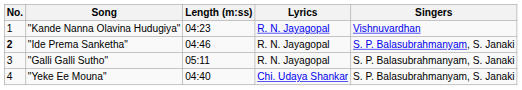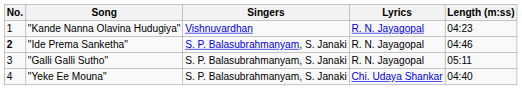 <table class="wikitable" style="font-size:95%;">
 <tr>
 <th>No.</th>
 <th>Song</th>
+<th>Singers</th>
+<th>Lyrics</th>
 <th>Length (m:ss)</th>
-<th>Lyrics</th>
-<th>Singers</th>
 </tr>
 <tr>
 <td>1</td>
 <td>"Kande Nanna Olavina Hudugiya"</td>
+<td><a href='#'>Vishnuvardhan</a></td>
+<td><a href='#'>R. N. Jayagopal</a></td>
 <td>04:23</td>
-<td><a href='#'>R. N. Jayagopal</a></td>
-<td><a href='#'>Vishnuvardhan</a></td>
 </tr>
 <tr>
 <td><strong>2</strong></td>
 <td>"Ide Prema Sanketha"</td>
+<td><a href='#'>S. P. Balasubrahmanyam</a>, S. Janaki</td>
+<td>R. N. Jayagopal</td>
 <td>04:46</td>
-<td>R. N. Jayagopal</td>
-<td><a href='#'>S. P. Balasubrahmanyam</a>, S. Janaki</td>
 </tr>
 <tr>
 <td>3</td>
 <td>"Galli Galli Sutho"</td>
+<td>S. P. Balasubrahmanyam, S. Janaki</td>
+<td>R. N. Jayagopal</td>
 <td>05:11</td>
-<td>R. N. Jayagopal</td>
-<td>S. P. Balasubrahmanyam, S. Janaki</td>
 </tr>
 <tr>
 <td>4</td>
 <td>"Yeke Ee Mouna"</td>
+<td>S. P. Balasubrahmanyam, S. Janaki</td>
+<td><a href='#'>Chi. Udaya Shankar</a></td>
 <td>04:40</td>
-<td><a href='#'>Chi. Udaya Shankar</a></td>
-<td>S. P. Balasubrahmanyam, S. Janaki</td>
 </tr>
 </table>
